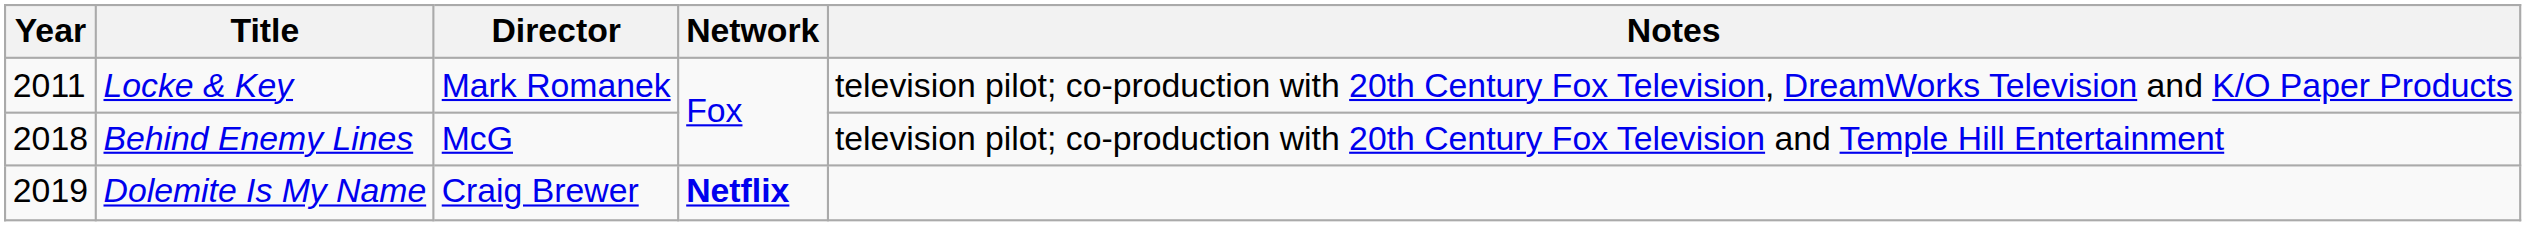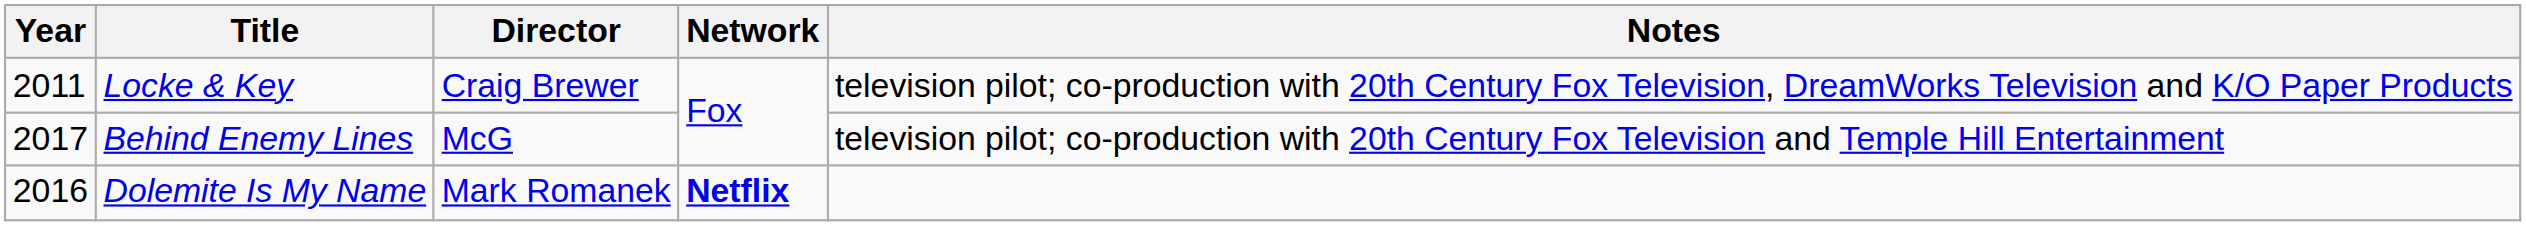 <table class="wikitable sortable">
 <tr>
 <th>Year</th>
 <th>Title</th>
 <th>Director</th>
 <th>Network</th>
 <th>Notes</th>
 </tr>
 <tr>
 <td>2011</td>
 <td><em><a href='#'>Locke & Key</a></em></td>
-<td><a href='#'>Mark Romanek</a></td>
+<td><a href='#'>Craig Brewer</a></td>
 <td rowspan="2"><a href='#'>Fox</a></td>
 <td>television pilot; co-production with <a href='#'>20th Century Fox Television</a>, <a href='#'>DreamWorks Television</a> and <a href='#'>K/O Paper Products</a></td>
 </tr>
 <tr>
-<td>2018</td>
+<td>2017</td>
 <td><em><a href='#'>Behind Enemy Lines</a></em></td>
 <td><a href='#'>McG</a></td>
 <td>television pilot; co-production with <a href='#'>20th Century Fox Television</a> and <a href='#'>Temple Hill Entertainment</a></td>
 </tr>
 <tr>
-<td>2019</td>
+<td>2016</td>
 <td><em><a href='#'>Dolemite Is My Name</a></em></td>
-<td><a href='#'>Craig Brewer</a></td>
+<td><a href='#'>Mark Romanek</a></td>
 <td><strong><a href='#'>Netflix</a></strong></td>
 <td></td>
 </tr>
 </table>
